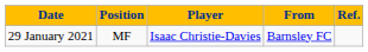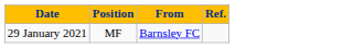 <table class="wikitable sortable">
 <tr>
 <th style="background:#FFBF00; color:#00308F;"><strong>Date</strong></th>
 <th style="background:#FFBF00; color:#00308F;"><strong>Position</strong></th>
-<th style="background:#FFBF00; color:#00308F;"><strong>Player</strong></th>
 <th style="background:#FFBF00; color:#00308F;"><strong>From</strong></th>
 <th style="background:#FFBF00; color:#00308F;"><strong>Ref.</strong></th>
 </tr>
 <tr>
 <td>29 January 2021</td>
 <td style="text-align:center;">MF</td>
-<td style="text-align:left;"> <a href='#'>Isaac Christie-Davies</a></td>
 <td style="text-align:left;"> <a href='#'>Barnsley FC</a></td>
 <td></td>
 </tr>
 </table>
